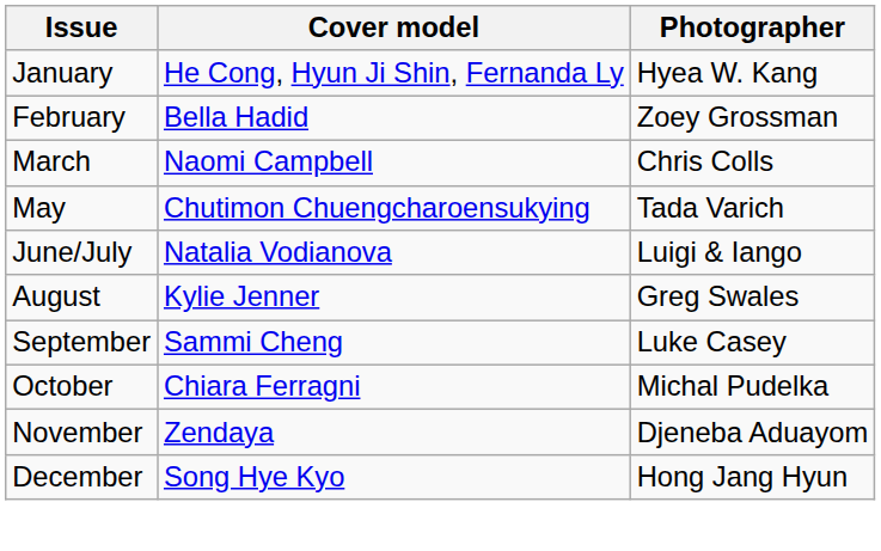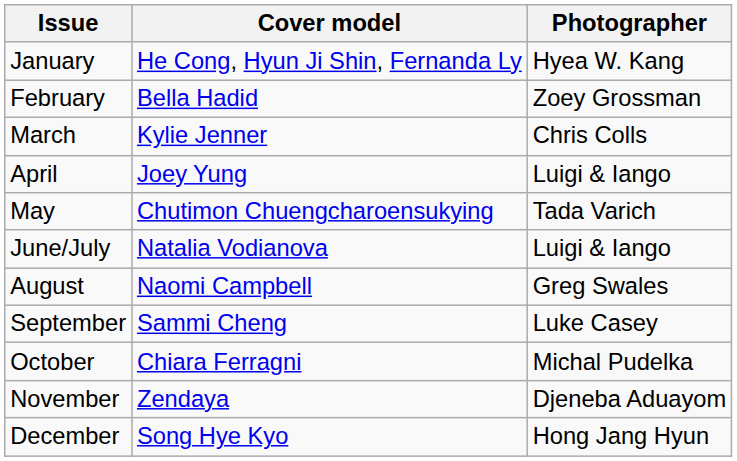 <table class="sortable wikitable">
 <tr>
 <th>Issue</th>
 <th>Cover model</th>
 <th>Photographer</th>
 </tr>
 <tr>
 <td>January</td>
 <td><a href='#'>He Cong</a>, <a href='#'>Hyun Ji Shin</a>, <a href='#'>Fernanda Ly</a></td>
 <td>Hyea W. Kang</td>
 </tr>
 <tr>
 <td>February</td>
 <td><a href='#'>Bella Hadid</a></td>
 <td>Zoey Grossman</td>
 </tr>
 <tr>
 <td>March</td>
-<td><a href='#'>Naomi Campbell</a></td>
+<td><a href='#'>Kylie Jenner</a></td>
 <td>Chris Colls</td>
+</tr>
+<tr>
+<td>April</td>
+<td><a href='#'>Joey Yung</a></td>
+<td>Luigi & Iango</td>
 </tr>
 <tr>
 <td>May</td>
 <td><a href='#'>Chutimon Chuengcharoensukying</a></td>
 <td>Tada Varich</td>
 </tr>
 <tr>
 <td>June/July</td>
 <td><a href='#'>Natalia Vodianova</a></td>
 <td>Luigi & Iango</td>
 </tr>
 <tr>
 <td>August</td>
-<td><a href='#'>Kylie Jenner</a></td>
+<td><a href='#'>Naomi Campbell</a></td>
 <td>Greg Swales</td>
 </tr>
 <tr>
 <td>September</td>
 <td><a href='#'>Sammi Cheng</a></td>
 <td>Luke Casey</td>
 </tr>
 <tr>
 <td>October</td>
 <td><a href='#'>Chiara Ferragni</a></td>
 <td>Michal Pudelka</td>
 </tr>
 <tr>
 <td>November</td>
 <td><a href='#'>Zendaya</a></td>
 <td>Djeneba Aduayom</td>
 </tr>
 <tr>
 <td>December</td>
 <td><a href='#'>Song Hye Kyo</a></td>
 <td>Hong Jang Hyun</td>
 </tr>
 </table>
